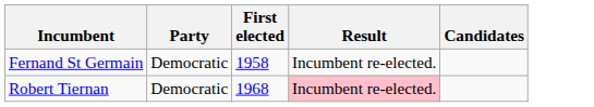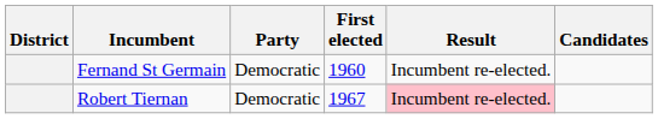 <table class=wikitable>
 <tr valign=bottom>
+<th>District</th>
 <th>Incumbent</th>
 <th>Party</th>
 <th>First<br>elected</th>
 <th>Result</th>
 <th>Candidates</th>
 </tr>
 <tr>
+<th></th>
 <td><a href='#'>Fernand St Germain</a></td>
 <td>Democratic</td>
-<td><a href='#'>1958</a></td>
+<td><a href='#'>1960</a></td>
 <td>Incumbent re-elected.</td>
 <td nowrap></td>
 </tr>
 <tr>
+<th></th>
 <td><a href='#'>Robert Tiernan</a></td>
 <td>Democratic</td>
-<td><a href='#'>1968</a></td>
+<td><a href='#'>1967</a></td>
 <td style="background: pink;">Incumbent re-elected.</td>
 <td nowrap></td>
 </tr>
 </table>
